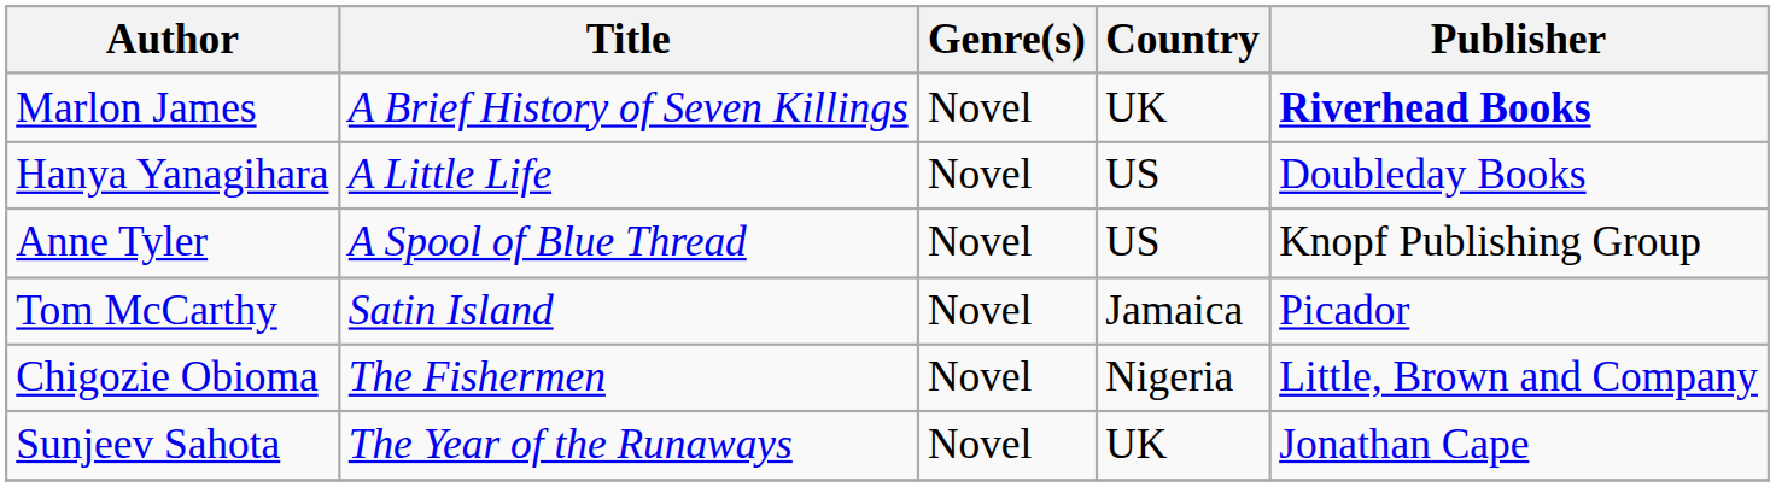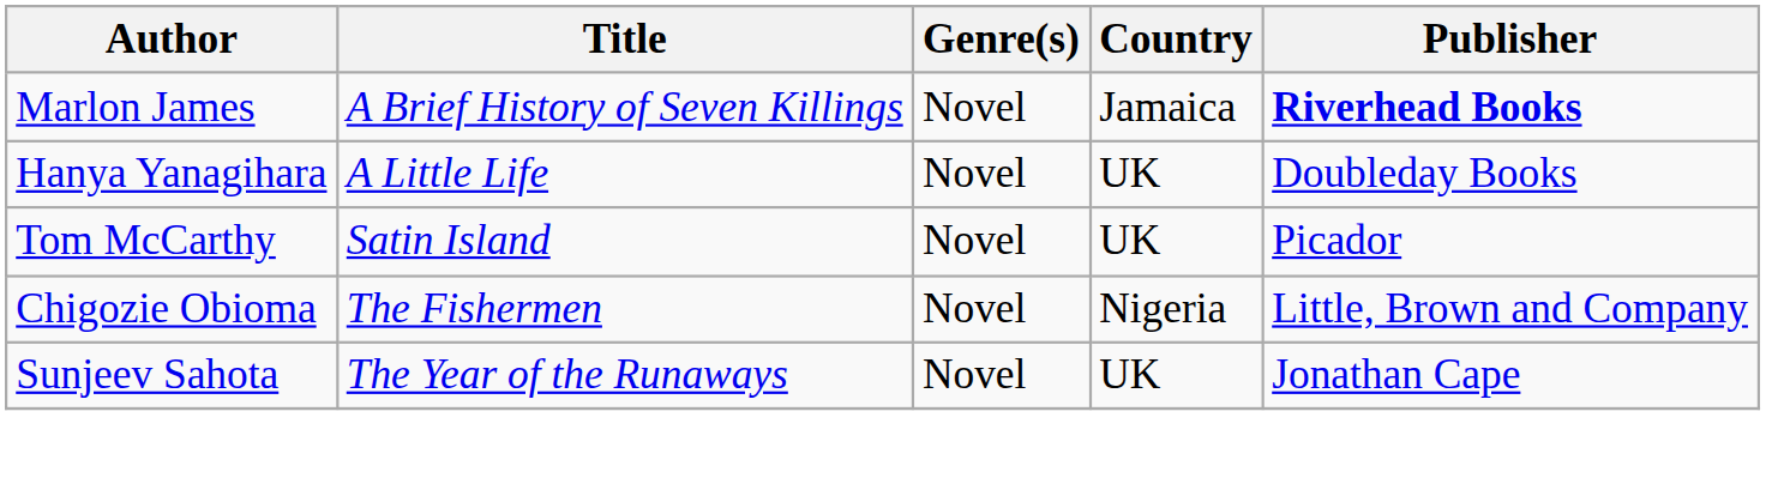 <table class="wikitable">
 <tr>
 <th>Author</th>
 <th>Title</th>
 <th>Genre(s)</th>
 <th>Country</th>
 <th>Publisher</th>
 </tr>
 <tr>
 <td><a href='#'>Marlon James</a></td>
 <td><em><a href='#'>A Brief History of Seven Killings</a></em></td>
 <td>Novel</td>
-<td>UK</td>
+<td>Jamaica</td>
 <td><strong><a href='#'>Riverhead Books</a></strong></td>
 </tr>
 <tr>
 <td><a href='#'>Hanya Yanagihara</a></td>
 <td><em><a href='#'>A Little Life</a></em></td>
 <td>Novel</td>
-<td>US</td>
+<td>UK</td>
 <td><a href='#'>Doubleday Books</a></td>
-</tr>
-<tr>
-<td><a href='#'>Anne Tyler</a></td>
-<td><em><a href='#'>A Spool of Blue Thread</a></em></td>
-<td>Novel</td>
-<td>US</td>
-<td>Knopf Publishing Group</td>
 </tr>
 <tr>
 <td><a href='#'>Tom McCarthy</a></td>
 <td><em><a href='#'>Satin Island</a></em></td>
 <td>Novel</td>
-<td>Jamaica</td>
+<td>UK</td>
 <td><a href='#'>Picador</a></td>
 </tr>
 <tr>
 <td><a href='#'>Chigozie Obioma</a></td>
 <td><em><a href='#'>The Fishermen</a></em></td>
 <td>Novel</td>
 <td>Nigeria</td>
 <td><a href='#'>Little, Brown and Company</a></td>
 </tr>
 <tr>
 <td><a href='#'>Sunjeev Sahota</a></td>
 <td><em><a href='#'>The Year of the Runaways</a></em></td>
 <td>Novel</td>
 <td>UK</td>
 <td><a href='#'>Jonathan Cape</a></td>
 </tr>
 <tr>
 </tr>
 </table>
